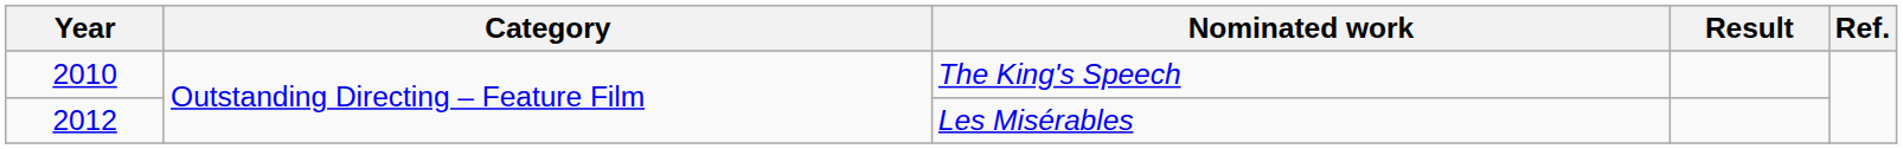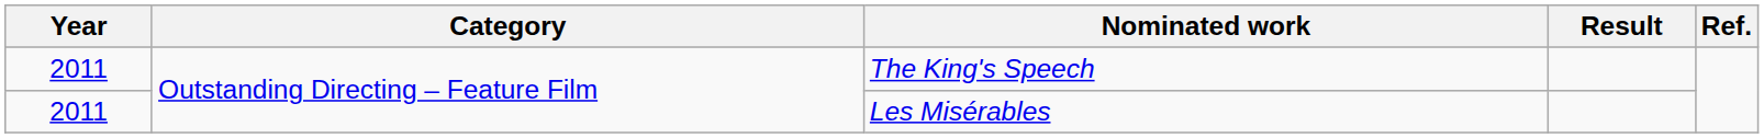 <table class=wikitable>
 <tr>
 <th scope="col" style="width:5em;">Year</th>
 <th scope="col" style="width:26em;">Category</th>
 <th scope="col" style="width:25em;">Nominated work</th>
 <th scope="col" style="width:5em;">Result</th>
 <th>Ref.</th>
 </tr>
 <tr>
-<td style="text-align:center;"><a href='#'>2010</a></td>
+<td style="text-align:center;"><a href='#'>2011</a></td>
 <td rowspan="2"><a href='#'>Outstanding Directing – Feature Film</a></td>
 <td><em><a href='#'>The King's Speech</a></em></td>
 <td></td>
 <td rowspan="2"></td>
 </tr>
 <tr>
-<td style="text-align:center;"><a href='#'>2012</a></td>
+<td style="text-align:center;"><a href='#'>2011</a></td>
 <td><em><a href='#'>Les Misérables</a></em></td>
 <td></td>
 </tr>
 </table>
